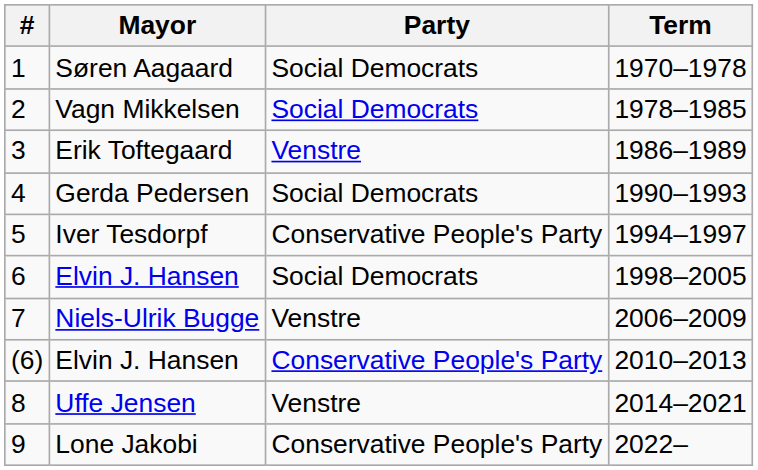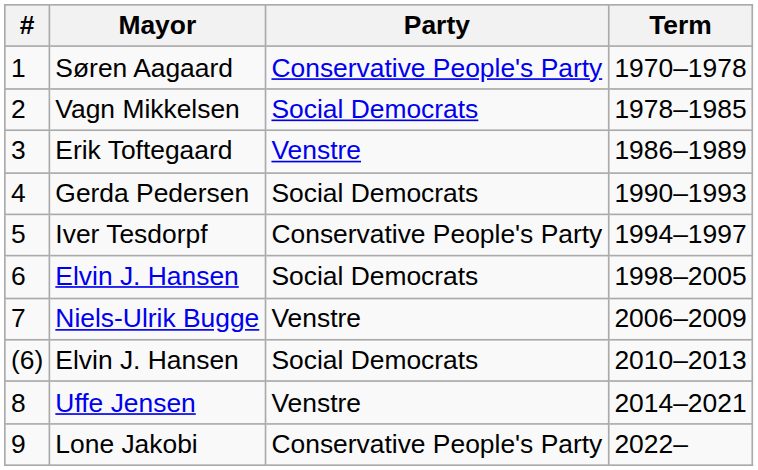 <table class="wikitable">
 <tr>
 <th>#</th>
 <th>Mayor</th>
 <th>Party</th>
 <th>Term</th>
 </tr>
 <tr>
 <td>1</td>
 <td>Søren Aagaard</td>
-<td> Social Democrats</td>
+<td> <a href='#'>Conservative People's Party</a></td>
 <td>1970–1978</td>
 </tr>
 <tr>
 <td>2</td>
 <td>Vagn Mikkelsen</td>
 <td> <a href='#'>Social Democrats</a></td>
 <td>1978–1985</td>
 </tr>
 <tr>
 <td>3</td>
 <td>Erik Toftegaard</td>
 <td> <a href='#'>Venstre</a></td>
 <td>1986–1989</td>
 </tr>
 <tr>
 <td>4</td>
 <td>Gerda Pedersen</td>
 <td> Social Democrats</td>
 <td>1990–1993</td>
 </tr>
 <tr>
 <td>5</td>
 <td>Iver Tesdorpf</td>
 <td> Conservative People's Party</td>
 <td>1994–1997</td>
 </tr>
 <tr>
 <td>6</td>
 <td><a href='#'>Elvin J. Hansen</a></td>
 <td> Social Democrats</td>
 <td>1998–2005</td>
 </tr>
 <tr>
 <td>7</td>
 <td><a href='#'>Niels-Ulrik Bugge</a></td>
 <td> Venstre</td>
 <td>2006–2009</td>
 </tr>
 <tr>
 <td>(6)</td>
 <td>Elvin J. Hansen</td>
-<td> <a href='#'>Conservative People's Party</a></td>
+<td> Social Democrats</td>
 <td>2010–2013</td>
 </tr>
 <tr>
 <td>8</td>
 <td><a href='#'>Uffe Jensen</a></td>
 <td> Venstre</td>
 <td>2014–2021</td>
 </tr>
 <tr>
 <td>9</td>
 <td>Lone Jakobi</td>
 <td> Conservative People's Party</td>
 <td>2022–</td>
 </tr>
 </table>
